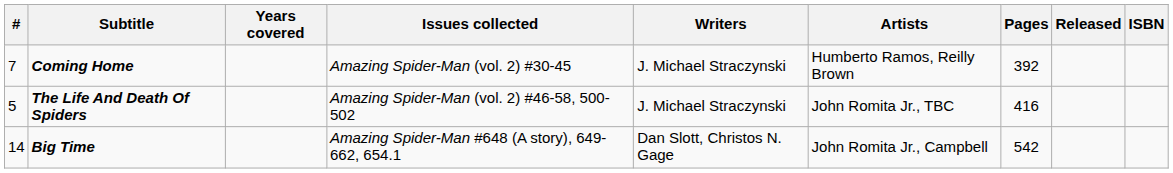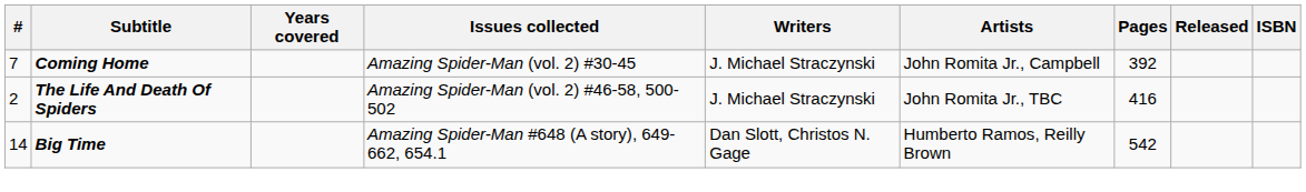 <table class="wikitable sortable" width=98%>
 <tr>
 <th class="unsortable">#</th>
 <th class="unsortable">Subtitle</th>
 <th>Years covered</th>
 <th class="unsortable">Issues collected</th>
 <th class="unsortable">Writers</th>
 <th class="unsortable">Artists</th>
 <th class="unsortable">Pages</th>
 <th>Released</th>
 <th class="unsortable">ISBN</th>
 </tr>
 <tr>
 <td>7</td>
 <td><strong><em>Coming Home</em></strong></td>
 <td></td>
 <td><em>Amazing Spider-Man</em> (vol. 2) #30-45</td>
 <td>J. Michael Straczynski</td>
-<td>Humberto Ramos, Reilly Brown</td>
+<td>John Romita Jr.,  Campbell</td>
 <td style="text-align: center;">392</td>
 <td></td>
 <td></td>
 </tr>
 <tr>
-<td>5</td>
+<td>2</td>
 <td><strong><em>The Life And Death Of Spiders</em></strong></td>
 <td></td>
 <td><em>Amazing Spider-Man</em> (vol. 2) #46-58, 500-502</td>
 <td>J. Michael Straczynski</td>
 <td>John Romita Jr., TBC</td>
 <td style="text-align: center;">416</td>
 <td></td>
 <td></td>
 </tr>
 <tr>
 <td>14</td>
 <td><strong><em>Big Time</em></strong></td>
 <td></td>
 <td><em>Amazing Spider-Man</em> #648 (A story), 649-662, 654.1</td>
 <td>Dan Slott, Christos N. Gage</td>
-<td>John Romita Jr.,  Campbell</td>
+<td>Humberto Ramos, Reilly Brown</td>
 <td style="text-align: center;">542</td>
 <td></td>
 <td></td>
 </tr>
 </table>
